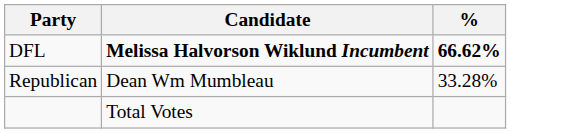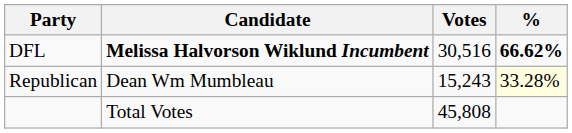 <table class="wikitable">
 <tr>
 <th>Party</th>
 <th>Candidate</th>
+<th>Votes</th>
 <th>%</th>
 </tr>
 <tr>
 <td>DFL</td>
 <td><strong>Melissa Halvorson Wiklund <em>Incumbent<strong><em></td>
+<td>30,516</td>
 <td><strong>66.62%</strong></td>
 </tr>
 <tr>
 <td>Republican</td>
 <td>Dean Wm Mumbleau</td>
-<td>33.28%<br></td>
+<td>15,243</td>
+<td style="background: lightyellow;">33.28%<br></td>
 </tr>
 <tr>
 <td></td>
 <td>Total Votes</td>
+<td>45,808</td>
 <td></td>
 </tr>
 </table>
